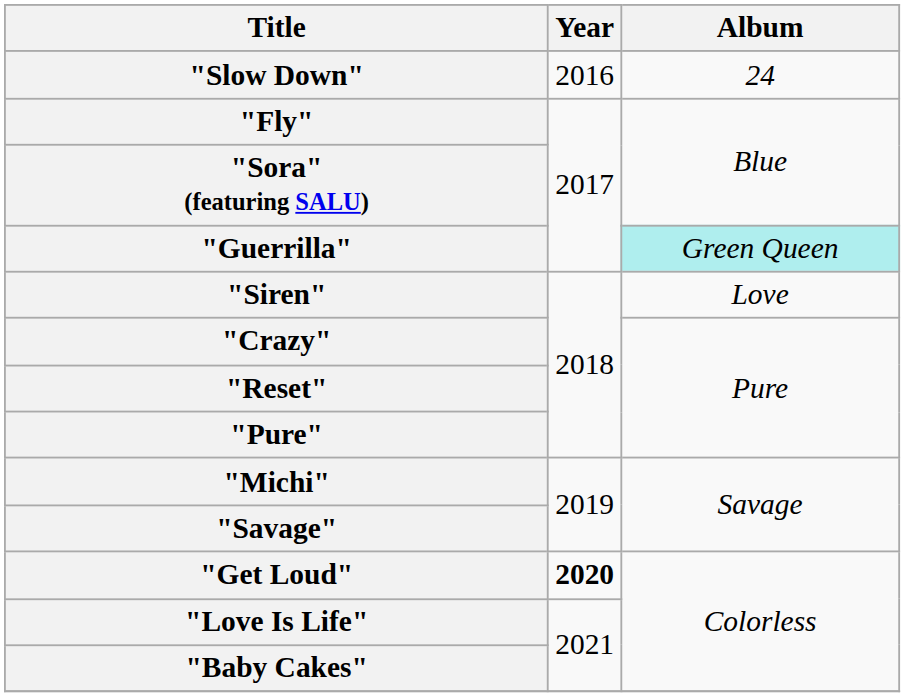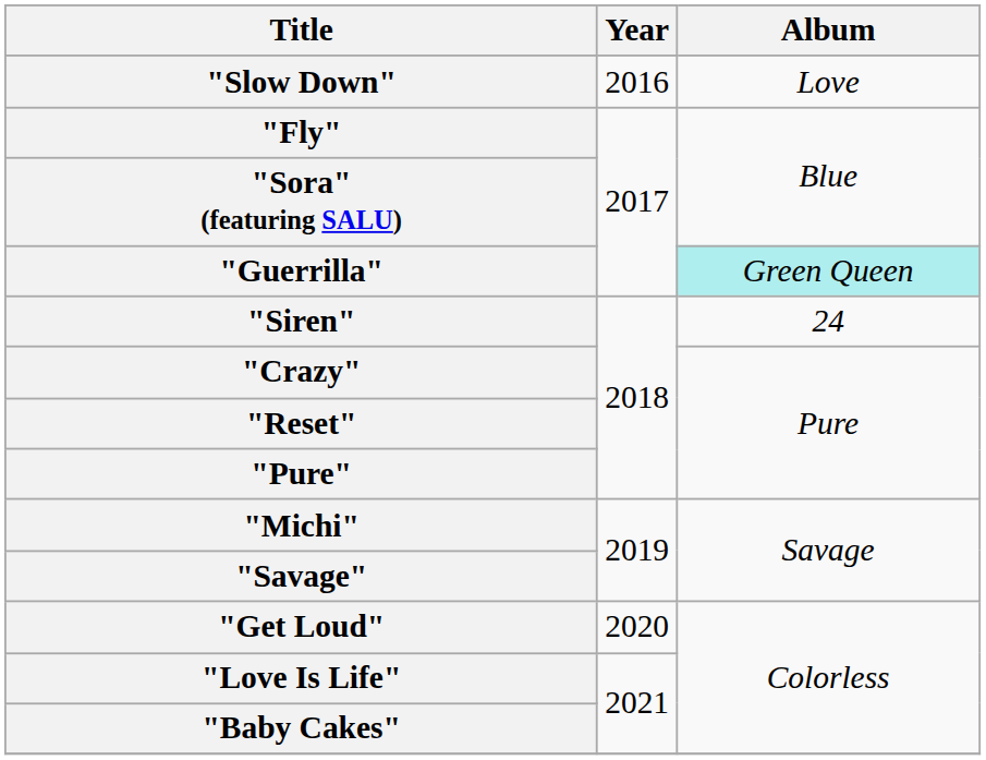 <table class="wikitable plainrowheaders" style="text-align:center;">
 <tr>
 <th scope="col" style="width:18em;">Title</th>
 <th scope="col">Year</th>
 <th scope="col" style="width:9em;">Album</th>
 </tr>
 <tr>
 <th scope="row">"Slow Down"</th>
 <td>2016</td>
-<td><em>24</em></td>
+<td><em>Love</em></td>
 </tr>
 <tr>
 <th scope="row">"Fly"</th>
 <td rowspan="3">2017</td>
 <td rowspan="2"><em>Blue</em></td>
 </tr>
 <tr>
 <th scope="row">"Sora"<br><small>(featuring <a href='#'>SALU</a>)</small></th>
 </tr>
 <tr>
 <th scope="row">"Guerrilla"<br></th>
 <td style="background: paleturquoise;"><em>Green Queen</em></td>
 </tr>
 <tr>
 <th scope="row">"Siren"</th>
 <td rowspan="4">2018</td>
-<td><em>Love</em></td>
+<td><em>24</em></td>
 </tr>
 <tr>
 <th scope="row">"Crazy"</th>
 <td rowspan="3"><em>Pure</em></td>
 </tr>
 <tr>
 <th scope="row">"Reset"</th>
 </tr>
 <tr>
 <th scope="row">"Pure"</th>
 </tr>
 <tr>
 <th scope="row">"Michi"</th>
 <td rowspan="2">2019</td>
 <td rowspan="2"><em>Savage</em></td>
 </tr>
 <tr>
 <th scope="row">"Savage"</th>
 </tr>
 <tr>
 <th scope="row">"Get Loud"</th>
-<td><strong>2020</strong></td>
+<td>2020</td>
 <td rowspan="3"><em>Colorless</em></td>
 </tr>
 <tr>
 <th scope="row">"Love Is Life"</th>
 <td rowspan="2">2021</td>
 </tr>
 <tr>
 <th scope="row">"Baby Cakes"</th>
 </tr>
 <tr>
 </tr>
 </table>
